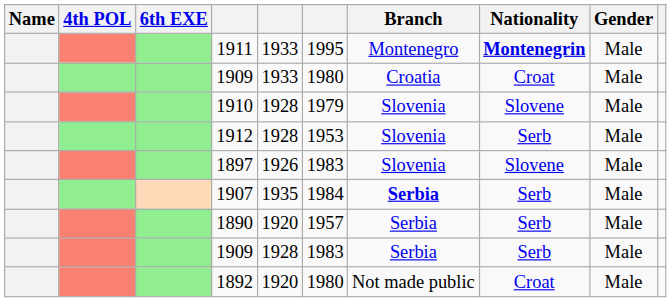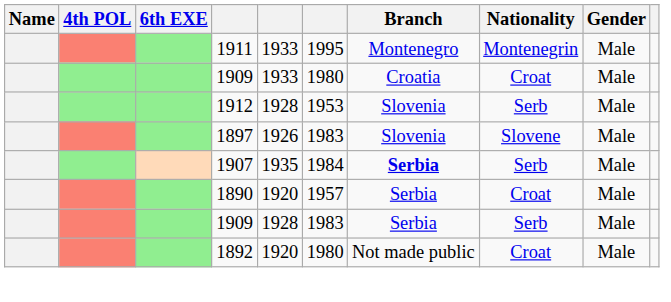 <table class="wikitable sortable" style=text-align:center>
 <tr>
 <th scope="col">Name</th>
 <th scope="col"><a href='#'>4th POL</a></th>
 <th scope="col"><a href='#'>6th EXE</a></th>
 <th scope="col"></th>
 <th scope="col"></th>
 <th scope="col"></th>
 <th scope="col">Branch</th>
 <th scope="col">Nationality</th>
 <th scope="col">Gender</th>
 <th scope="col" class="unsortable"></th>
 </tr>
 <tr>
 <th align="center" scope="row" style="font-weight:normal;"></th>
 <td bgcolor = Salmon></td>
 <td bgcolor = LightGreen></td>
 <td>1911</td>
 <td>1933</td>
 <td>1995</td>
 <td><a href='#'>Montenegro</a></td>
-<td><strong><a href='#'>Montenegrin</a></strong></td>
+<td><a href='#'>Montenegrin</a></td>
 <td>Male</td>
 <td></td>
 </tr>
 <tr>
 <th align="center" scope="row" style="font-weight:normal;"></th>
 <td bgcolor = LightGreen></td>
 <td bgcolor = LightGreen></td>
 <td>1909</td>
 <td>1933</td>
 <td>1980</td>
 <td><a href='#'>Croatia</a></td>
 <td><a href='#'>Croat</a></td>
-<td>Male</td>
-<td></td>
-</tr>
-<tr>
-<th align="center" scope="row" style="font-weight:normal;"></th>
-<td bgcolor = Salmon></td>
-<td bgcolor = LightGreen></td>
-<td>1910</td>
-<td>1928</td>
-<td>1979</td>
-<td><a href='#'>Slovenia</a></td>
-<td><a href='#'>Slovene</a></td>
 <td>Male</td>
 <td></td>
 </tr>
 <tr>
 <th align="center" scope="row" style="font-weight:normal;"></th>
 <td bgcolor = LightGreen></td>
 <td bgcolor = LightGreen></td>
 <td>1912</td>
 <td>1928</td>
 <td>1953</td>
 <td><a href='#'>Slovenia</a></td>
 <td><a href='#'>Serb</a></td>
 <td>Male</td>
 <td></td>
 </tr>
 <tr>
 <th align="center" scope="row" style="font-weight:normal;"></th>
 <td bgcolor = Salmon></td>
 <td bgcolor = LightGreen></td>
 <td>1897</td>
 <td>1926</td>
 <td>1983</td>
 <td><a href='#'>Slovenia</a></td>
 <td><a href='#'>Slovene</a></td>
 <td>Male</td>
 <td></td>
 </tr>
 <tr>
 <th align="center" scope="row" style="font-weight:normal;"></th>
 <td bgcolor = LightGreen></td>
 <td bgcolor = PeachPuff></td>
 <td>1907</td>
 <td>1935</td>
 <td>1984</td>
 <td><strong><a href='#'>Serbia</a></strong></td>
 <td><a href='#'>Serb</a></td>
 <td>Male</td>
 <td></td>
 </tr>
 <tr>
 <th align="center" scope="row" style="font-weight:normal;"></th>
 <td bgcolor = Salmon></td>
 <td bgcolor = LightGreen></td>
 <td>1890</td>
 <td>1920</td>
 <td>1957</td>
 <td><a href='#'>Serbia</a></td>
-<td><a href='#'>Serb</a></td>
+<td><a href='#'>Croat</a></td>
 <td>Male</td>
 <td></td>
 </tr>
 <tr>
 <th align="center" scope="row" style="font-weight:normal;"></th>
 <td bgcolor = Salmon></td>
 <td bgcolor = LightGreen></td>
 <td>1909</td>
 <td>1928</td>
 <td>1983</td>
 <td><a href='#'>Serbia</a></td>
 <td><a href='#'>Serb</a></td>
 <td>Male</td>
 <td></td>
 </tr>
 <tr>
 <th align="center" scope="row" style="font-weight:normal;"></th>
 <td bgcolor = Salmon></td>
 <td bgcolor = LightGreen></td>
 <td>1892</td>
 <td>1920</td>
 <td>1980</td>
 <td>Not made public</td>
 <td><a href='#'>Croat</a></td>
 <td>Male</td>
 <td></td>
 </tr>
 </table>
